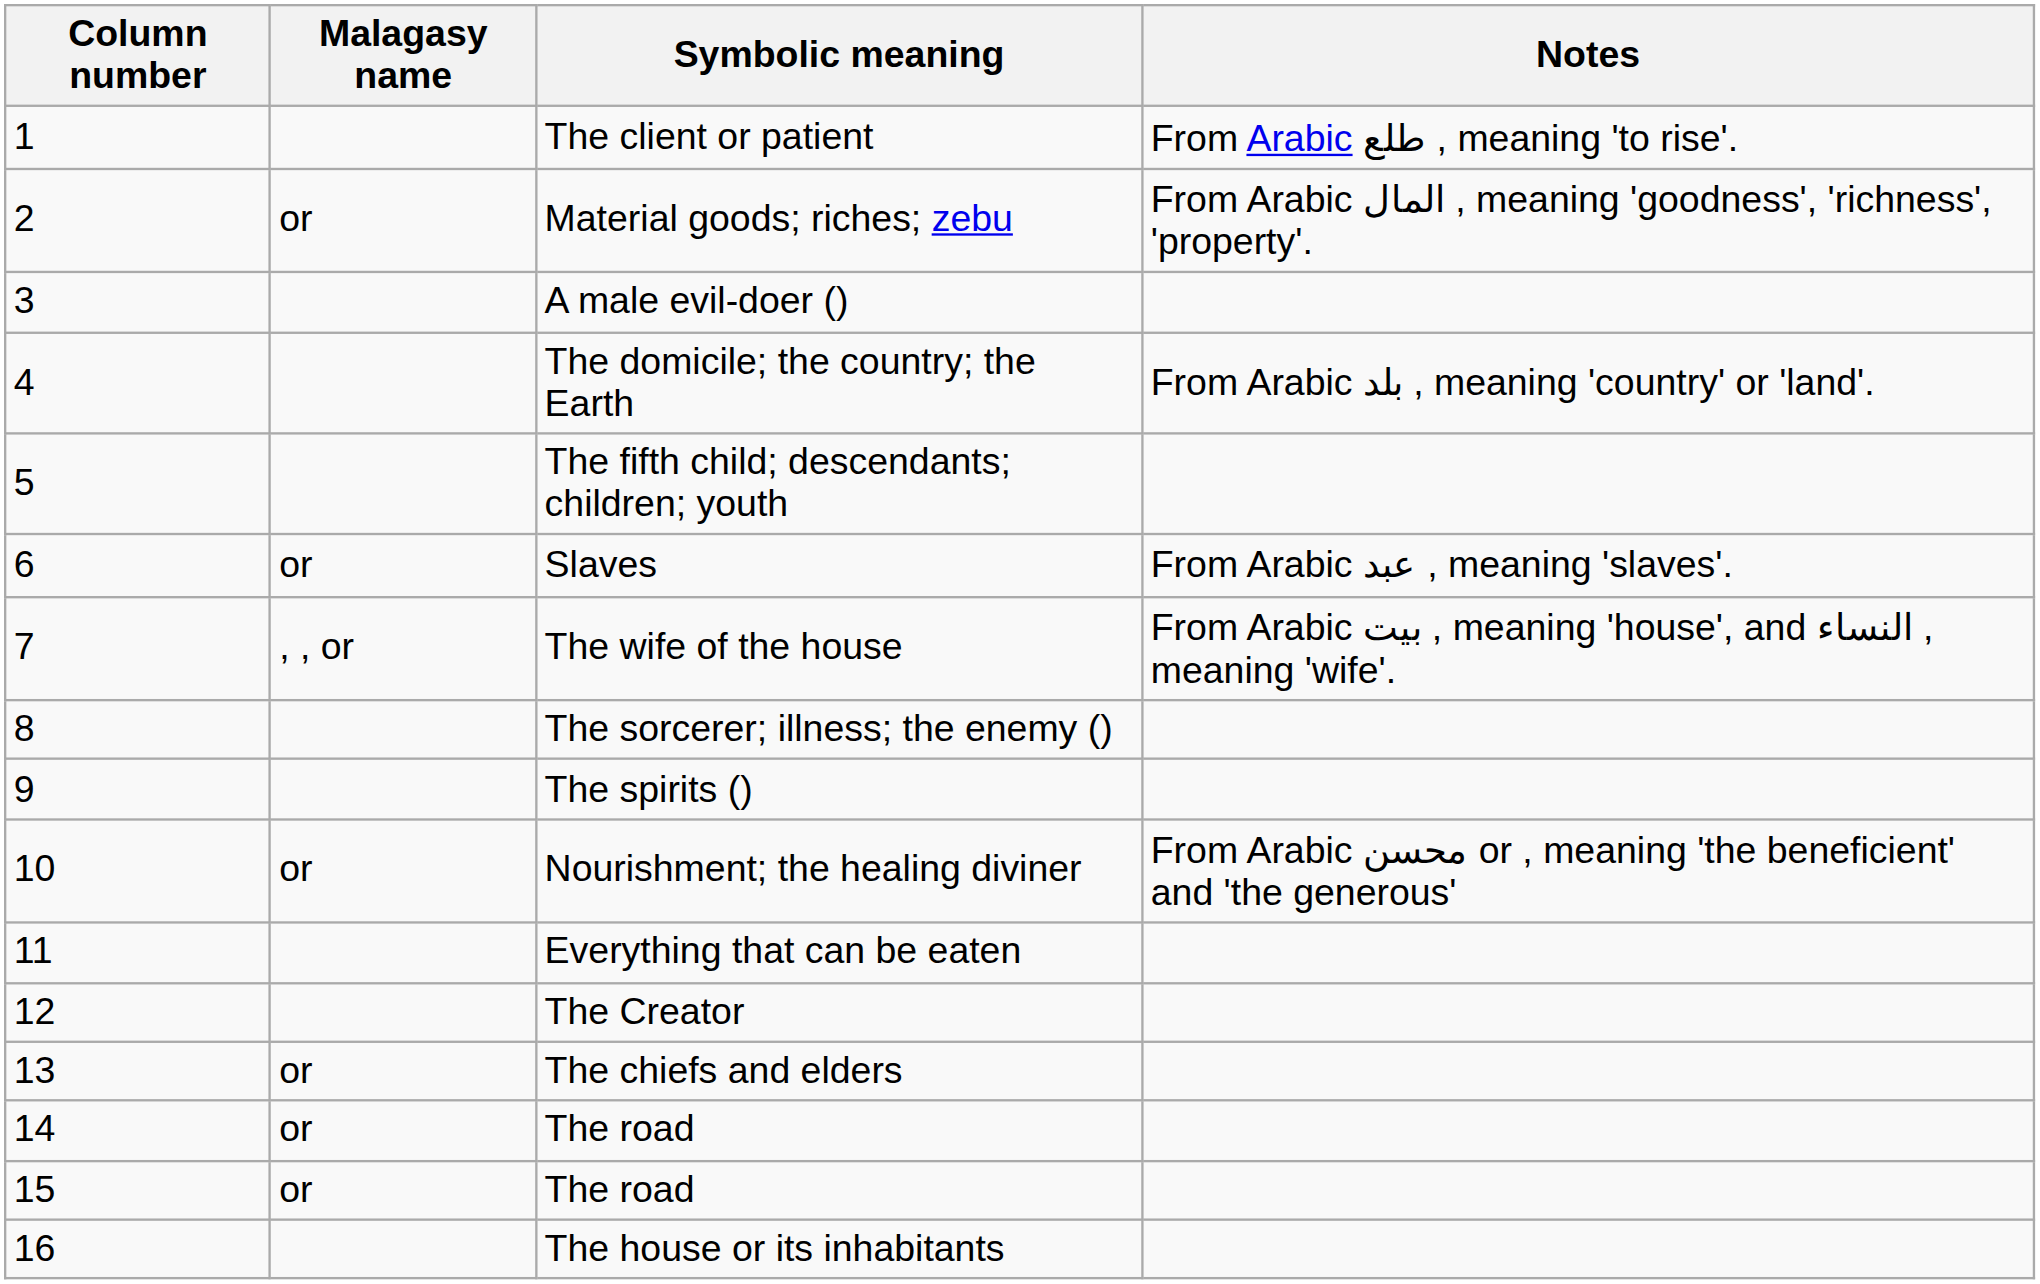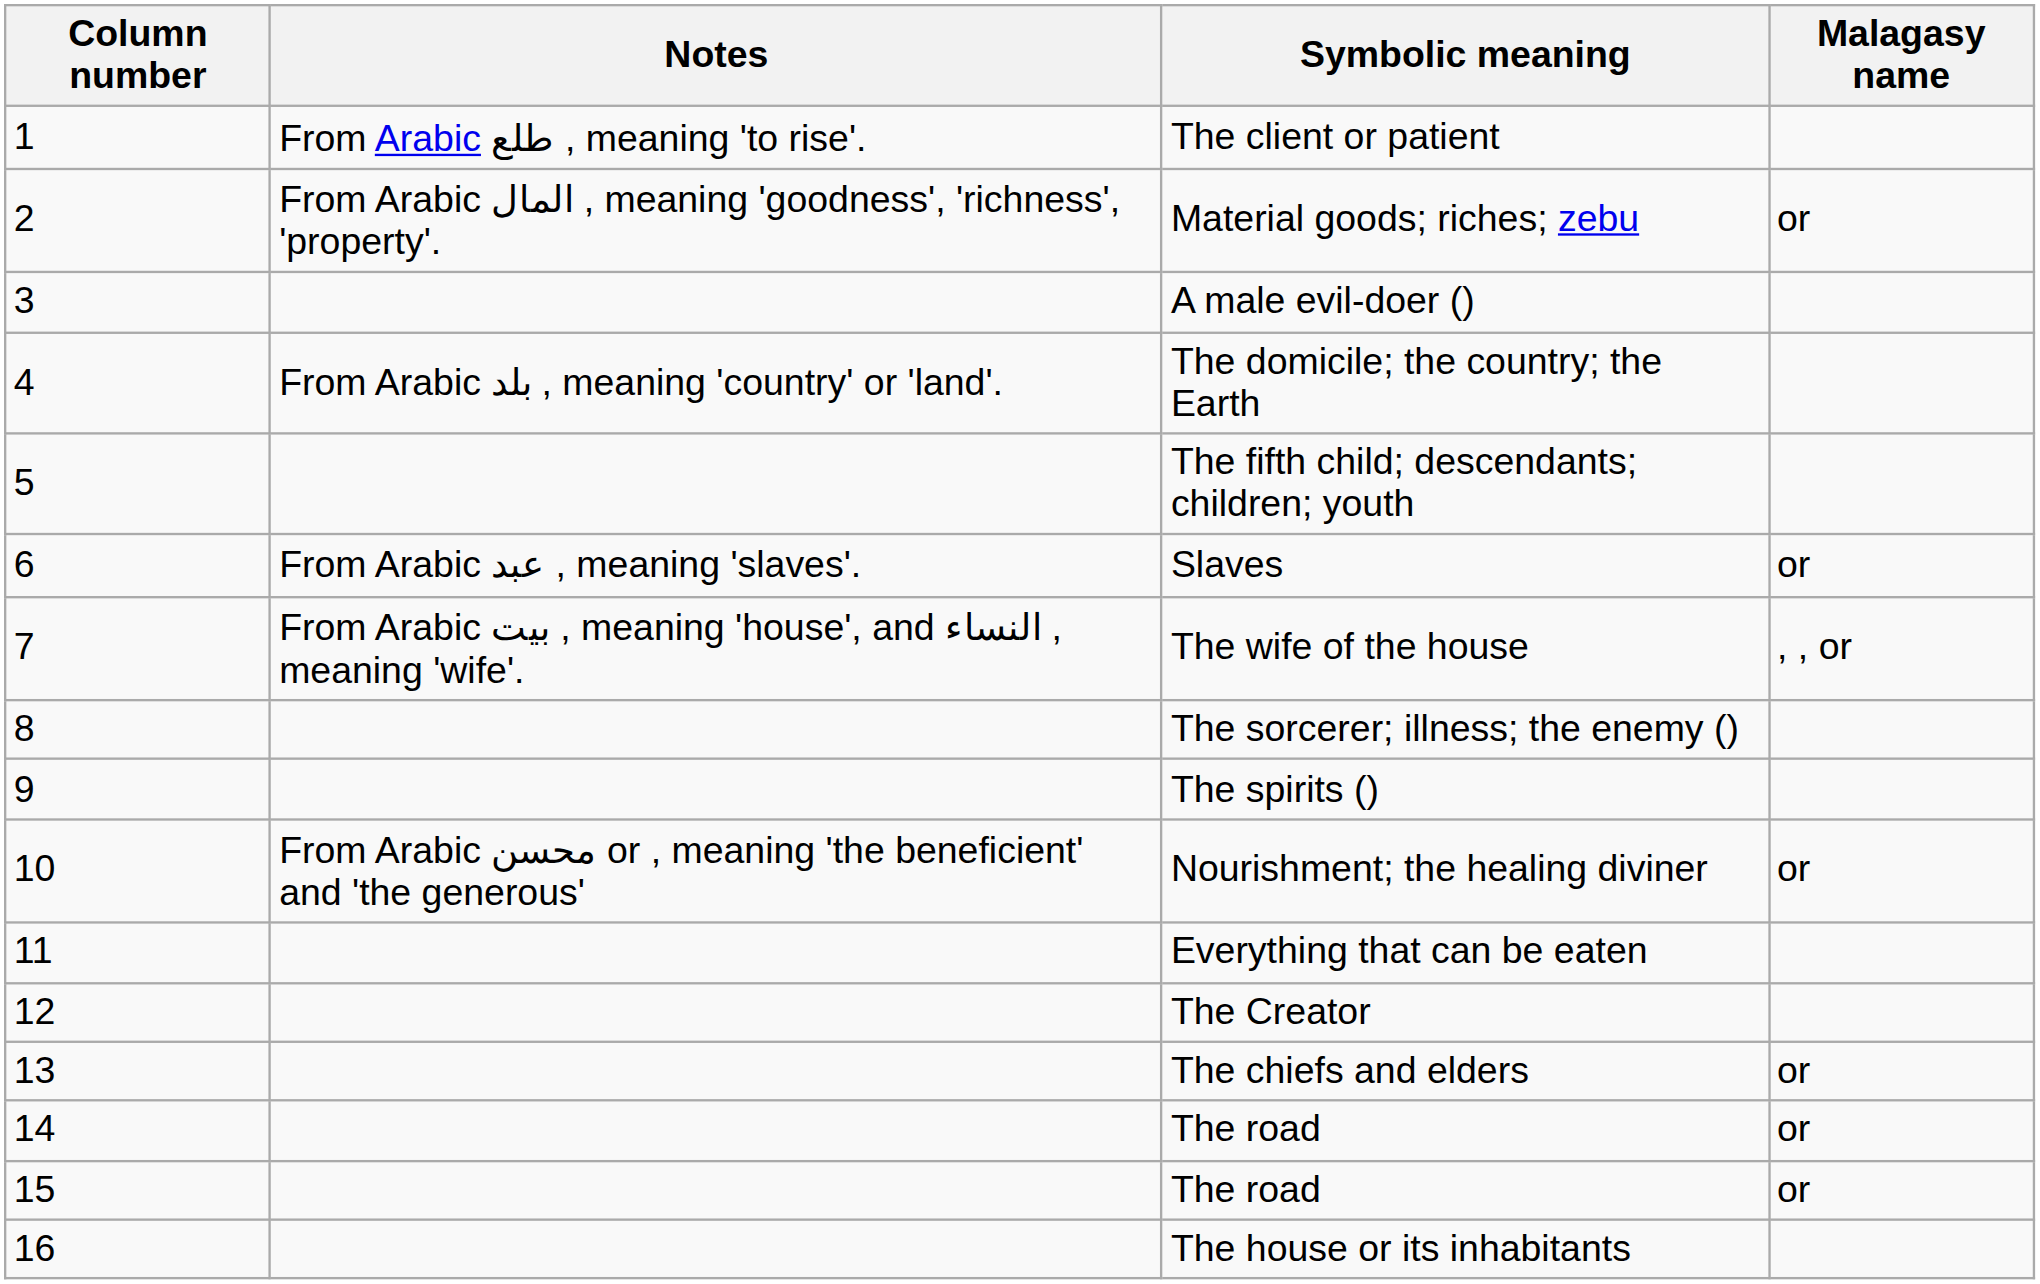 <table class="wikitable">
 <tr>
 <th>Column number</th>
+<th>Notes</th>
+<th>Symbolic meaning</th>
 <th>Malagasy name</th>
-<th>Symbolic meaning</th>
-<th>Notes</th>
 </tr>
 <tr>
 <td>1</td>
+<td>From <a href='#'>Arabic</a> طلع , meaning 'to rise'.</td>
+<td>The client or patient</td>
 <td></td>
-<td>The client or patient</td>
-<td>From <a href='#'>Arabic</a> طلع , meaning 'to rise'.</td>
 </tr>
 <tr>
 <td>2</td>
+<td>From Arabic المال , meaning 'goodness', 'richness', 'property'.</td>
+<td>Material goods; riches; <a href='#'>zebu</a></td>
 <td> or </td>
-<td>Material goods; riches; <a href='#'>zebu</a></td>
-<td>From Arabic المال , meaning 'goodness', 'richness', 'property'.</td>
 </tr>
 <tr>
 <td>3</td>
 <td></td>
 <td>A male evil-doer ()</td>
 <td></td>
 </tr>
 <tr>
 <td>4</td>
+<td>From Arabic بلد , meaning 'country' or 'land'.</td>
+<td>The domicile; the country; the Earth</td>
 <td></td>
-<td>The domicile; the country; the Earth</td>
-<td>From Arabic بلد , meaning 'country' or 'land'.</td>
 </tr>
 <tr>
 <td>5</td>
 <td></td>
 <td>The fifth child; descendants; children; youth</td>
 <td></td>
 </tr>
 <tr>
 <td>6</td>
+<td>From Arabic عبد , meaning 'slaves'.</td>
+<td>Slaves</td>
 <td> or </td>
-<td>Slaves</td>
-<td>From Arabic عبد , meaning 'slaves'.</td>
 </tr>
 <tr>
 <td>7</td>
+<td>From Arabic بيت , meaning 'house', and النساء , meaning 'wife'.</td>
+<td>The wife of the house</td>
 <td>, , or </td>
-<td>The wife of the house</td>
-<td>From Arabic بيت , meaning 'house', and النساء , meaning 'wife'.</td>
 </tr>
 <tr>
 <td>8</td>
 <td></td>
 <td>The sorcerer; illness; the enemy ()</td>
 <td></td>
 </tr>
 <tr>
 <td>9</td>
 <td></td>
 <td>The spirits ()</td>
 <td></td>
 </tr>
 <tr>
 <td>10</td>
+<td>From Arabic محسن  or , meaning 'the beneficient' and 'the generous'</td>
+<td>Nourishment; the healing diviner</td>
 <td> or </td>
-<td>Nourishment; the healing diviner</td>
-<td>From Arabic محسن  or , meaning 'the beneficient' and 'the generous'</td>
 </tr>
 <tr>
 <td>11</td>
 <td></td>
 <td>Everything that can be eaten</td>
 <td></td>
 </tr>
 <tr>
 <td>12</td>
 <td></td>
 <td>The Creator</td>
 <td></td>
 </tr>
 <tr>
 <td>13</td>
+<td></td>
+<td>The chiefs and elders</td>
 <td> or </td>
-<td>The chiefs and elders</td>
-<td></td>
 </tr>
 <tr>
 <td>14</td>
+<td></td>
+<td>The road</td>
 <td> or </td>
-<td>The road</td>
-<td></td>
 </tr>
 <tr>
 <td>15</td>
+<td></td>
+<td>The road</td>
 <td> or </td>
-<td>The road</td>
-<td></td>
 </tr>
 <tr>
 <td>16</td>
 <td></td>
 <td>The house or its inhabitants</td>
 <td></td>
 </tr>
 </table>
